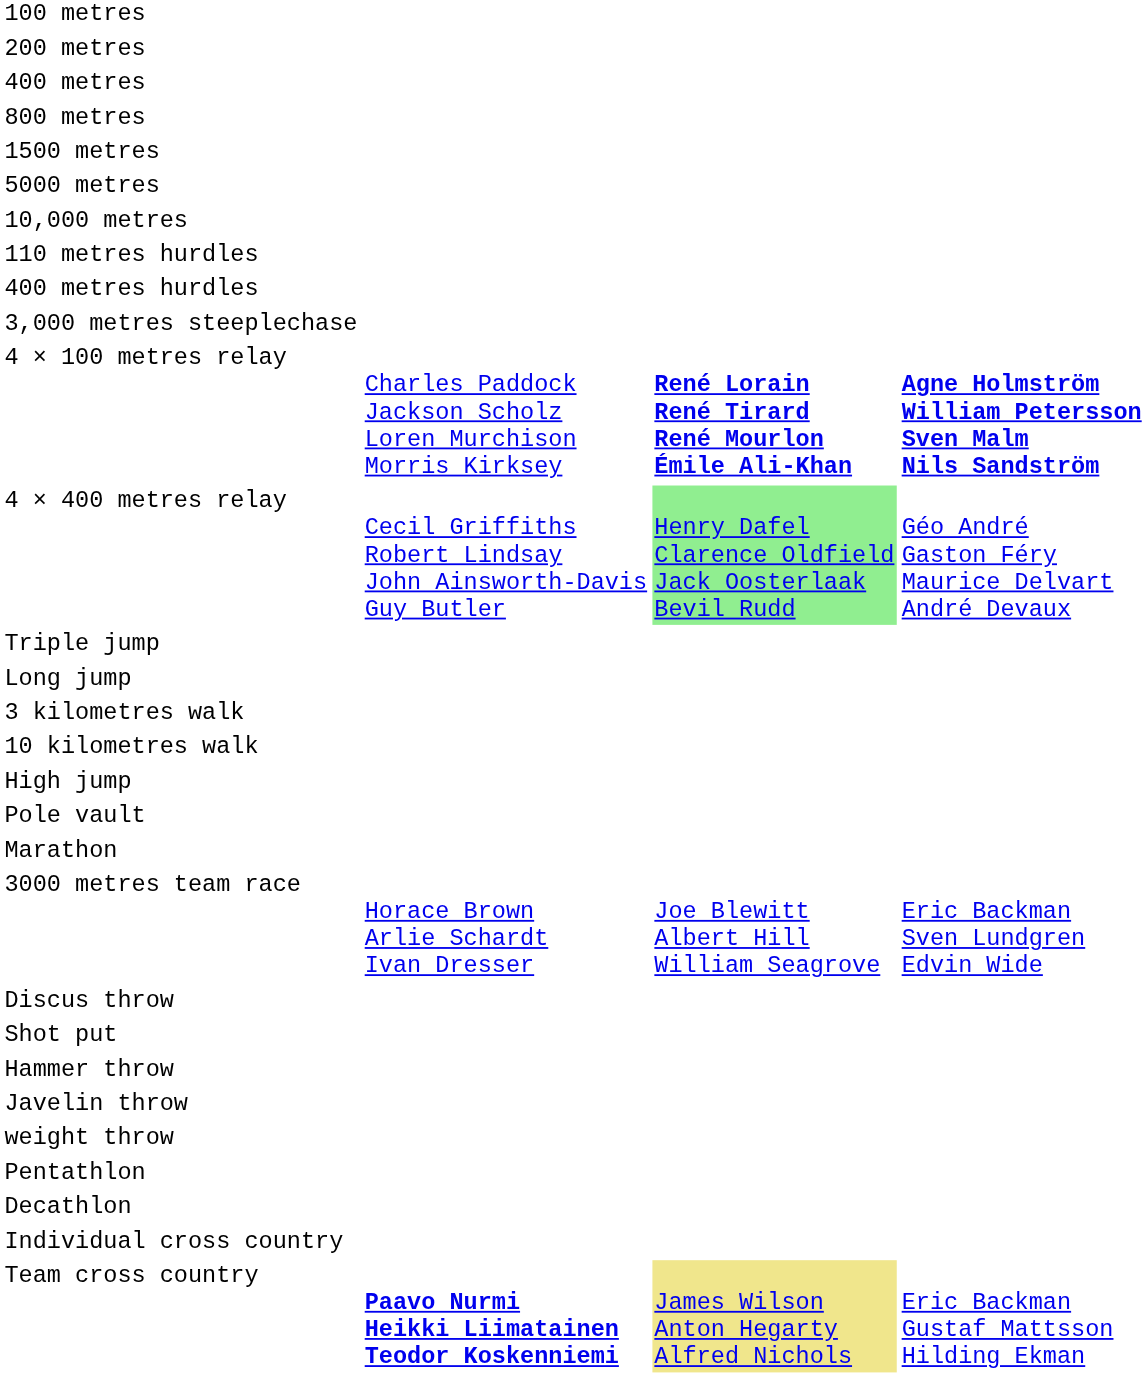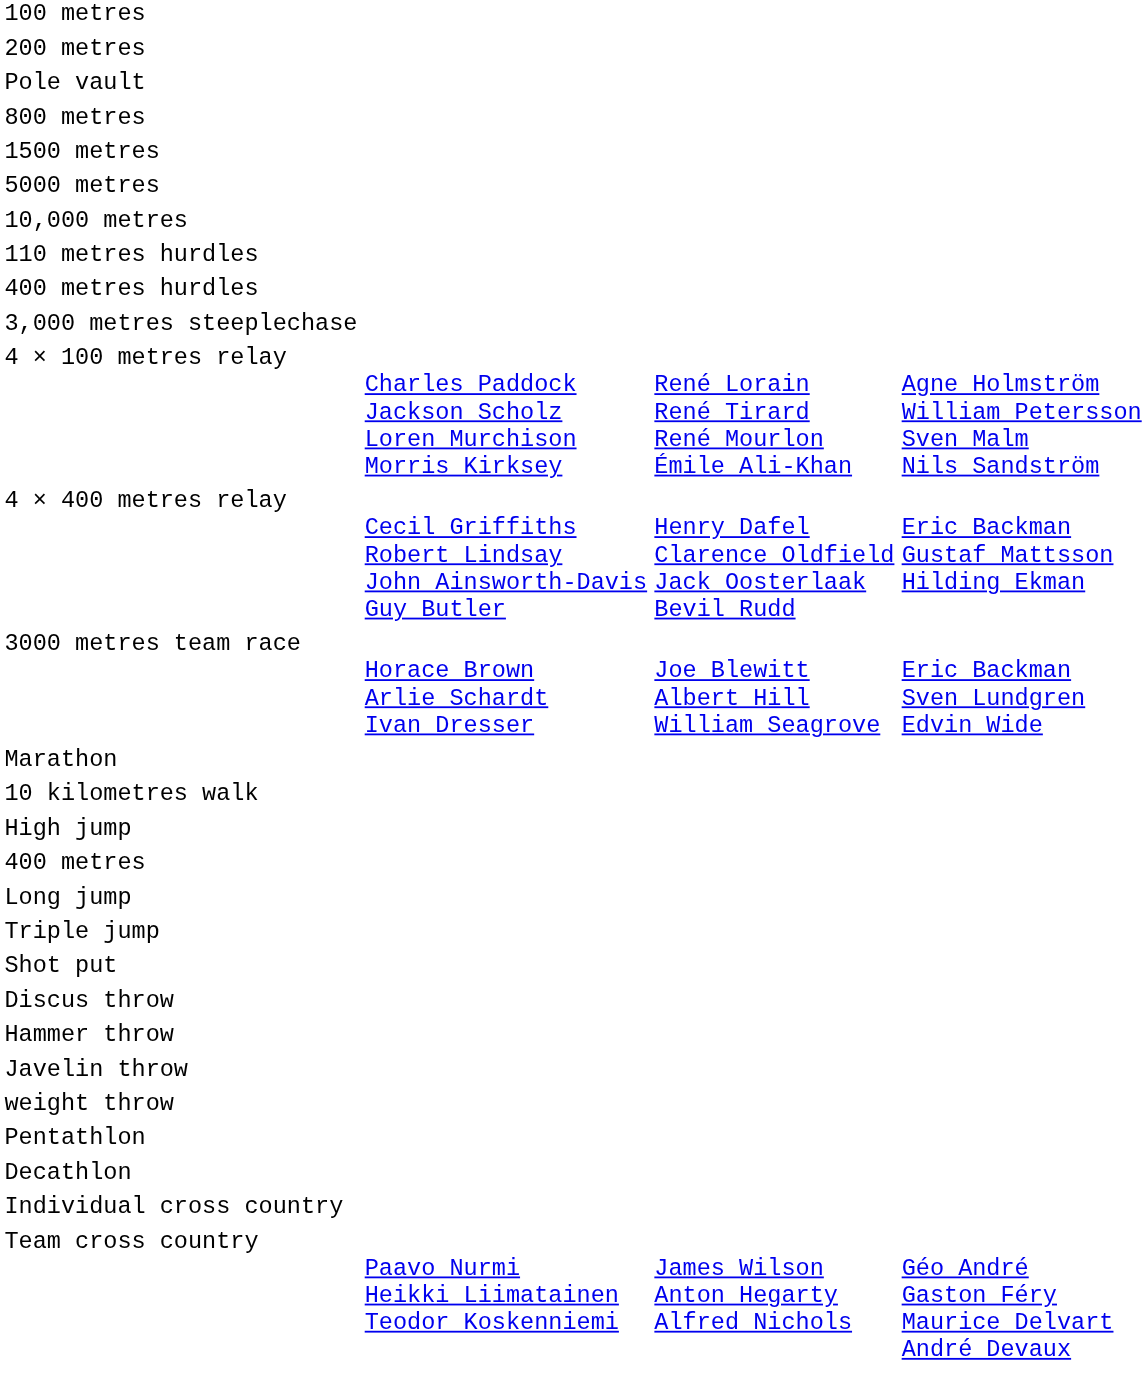 <table>
 <tr>
 <td>100 metres<br></td>
 <td></td>
 <td></td>
 <td></td>
 </tr>
 <tr>
 <td>200 metres<br></td>
 <td></td>
 <td></td>
 <td></td>
 </tr>
 <tr>
-<td>400 metres<br></td>
+<td>Pole vault<br></td>
 <td></td>
 <td></td>
 <td></td>
 </tr>
 <tr>
 <td>800 metres<br></td>
 <td></td>
 <td></td>
 <td></td>
 </tr>
 <tr>
 <td>1500 metres<br></td>
 <td></td>
 <td></td>
 <td></td>
 </tr>
 <tr>
 <td>5000 metres<br></td>
 <td></td>
 <td></td>
 <td></td>
 </tr>
 <tr>
 <td>10,000 metres<br></td>
 <td></td>
 <td></td>
 <td></td>
 </tr>
 <tr>
 <td>110 metres hurdles<br></td>
 <td></td>
 <td></td>
 <td></td>
 </tr>
 <tr>
 <td>400 metres hurdles<br></td>
 <td></td>
 <td></td>
 <td></td>
 </tr>
 <tr>
 <td>3,000 metres steeplechase<br></td>
 <td></td>
 <td></td>
 <td></td>
 </tr>
 <tr valign="top">
 <td>4 × 100 metres relay<br></td>
 <td><br><a href='#'>Charles Paddock</a><br><a href='#'>Jackson Scholz</a><br><a href='#'>Loren Murchison</a><br><a href='#'>Morris Kirksey</a></td>
-<td><strong><br><a href='#'>René Lorain</a><br><a href='#'>René Tirard</a><br><a href='#'>René Mourlon</a><br><a href='#'>Émile Ali-Khan</a></strong></td>
-<td><strong><br><a href='#'>Agne Holmström</a><br><a href='#'>William Petersson</a><br><a href='#'>Sven Malm</a><br><a href='#'>Nils Sandström</a></strong></td>
+<td><br><a href='#'>René Lorain</a><br><a href='#'>René Tirard</a><br><a href='#'>René Mourlon</a><br><a href='#'>Émile Ali-Khan</a></td>
+<td><br><a href='#'>Agne Holmström</a><br><a href='#'>William Petersson</a><br><a href='#'>Sven Malm</a><br><a href='#'>Nils Sandström</a></td>
 </tr>
 <tr valign="top">
 <td>4 × 400 metres relay<br></td>
 <td><br><a href='#'>Cecil Griffiths</a><br><a href='#'>Robert Lindsay</a><br><a href='#'>John Ainsworth-Davis</a><br><a href='#'>Guy Butler</a></td>
-<td style="background: lightgreen;"><br><a href='#'>Henry Dafel</a><br><a href='#'>Clarence Oldfield</a><br><a href='#'>Jack Oosterlaak</a><br><a href='#'>Bevil Rudd</a></td>
-<td><br><a href='#'>Géo André</a><br><a href='#'>Gaston Féry</a><br><a href='#'>Maurice Delvart</a><br><a href='#'>André Devaux</a></td>
+<td><br><a href='#'>Henry Dafel</a><br><a href='#'>Clarence Oldfield</a><br><a href='#'>Jack Oosterlaak</a><br><a href='#'>Bevil Rudd</a></td>
+<td><br><a href='#'>Eric Backman</a><br><a href='#'>Gustaf Mattsson</a><br><a href='#'>Hilding Ekman</a></td>
+</tr>
+<tr valign="top">
+<td>3000 metres team race<br></td>
+<td><br><a href='#'>Horace Brown</a><br><a href='#'>Arlie Schardt</a><br><a href='#'>Ivan Dresser</a></td>
+<td><br><a href='#'>Joe Blewitt</a><br><a href='#'>Albert Hill</a><br><a href='#'>William Seagrove</a></td>
+<td><br><a href='#'>Eric Backman</a><br><a href='#'>Sven Lundgren</a><br><a href='#'>Edvin Wide</a></td>
 </tr>
 <tr>
-<td>Triple jump<br></td>
-<td></td>
-<td></td>
-<td></td>
-</tr>
-<tr>
-<td>Long jump<br></td>
-<td></td>
-<td></td>
-<td></td>
-</tr>
-<tr>
-<td>3 kilometres walk<br></td>
+<td>Marathon<br></td>
 <td></td>
 <td></td>
 <td></td>
 </tr>
 <tr>
 <td>10 kilometres walk<br></td>
 <td></td>
 <td></td>
 <td></td>
 </tr>
 <tr>
 <td>High jump<br></td>
 <td></td>
 <td></td>
 <td></td>
 </tr>
 <tr>
-<td>Pole vault<br></td>
+<td>400 metres<br></td>
 <td></td>
 <td></td>
 <td></td>
 </tr>
 <tr>
-<td>Marathon<br></td>
+<td>Long jump<br></td>
 <td></td>
 <td></td>
 <td></td>
 </tr>
-<tr valign="top">
-<td>3000 metres team race<br></td>
-<td><br><a href='#'>Horace Brown</a><br><a href='#'>Arlie Schardt</a><br><a href='#'>Ivan Dresser</a></td>
-<td><br><a href='#'>Joe Blewitt</a><br><a href='#'>Albert Hill</a><br><a href='#'>William Seagrove</a></td>
-<td><br><a href='#'>Eric Backman</a><br><a href='#'>Sven Lundgren</a><br><a href='#'>Edvin Wide</a></td>
-</tr>
 <tr>
-<td>Discus throw<br></td>
+<td>Triple jump<br></td>
 <td></td>
 <td></td>
 <td></td>
 </tr>
 <tr>
 <td>Shot put<br></td>
+<td></td>
+<td></td>
+<td></td>
+</tr>
+<tr>
+<td>Discus throw<br></td>
 <td></td>
 <td></td>
 <td></td>
 </tr>
 <tr>
 <td>Hammer throw<br></td>
 <td></td>
 <td></td>
 <td></td>
 </tr>
 <tr>
 <td>Javelin throw<br></td>
 <td></td>
 <td></td>
 <td></td>
 </tr>
 <tr>
 <td> weight throw<br></td>
 <td></td>
 <td></td>
 <td></td>
 </tr>
 <tr>
 <td>Pentathlon<br></td>
 <td></td>
 <td></td>
 <td></td>
 </tr>
 <tr>
 <td>Decathlon<br></td>
 <td></td>
 <td></td>
 <td></td>
 </tr>
 <tr>
 <td>Individual cross country<br></td>
 <td></td>
 <td></td>
 <td></td>
 </tr>
 <tr valign="top">
 <td>Team cross country<br></td>
-<td><strong><br><a href='#'>Paavo Nurmi</a><br><a href='#'>Heikki Liimatainen</a><br><a href='#'>Teodor Koskenniemi</a></strong></td>
-<td style="background: khaki;"><br><a href='#'>James Wilson</a><br><a href='#'>Anton Hegarty</a><br><a href='#'>Alfred Nichols</a></td>
-<td><br><a href='#'>Eric Backman</a><br><a href='#'>Gustaf Mattsson</a><br><a href='#'>Hilding Ekman</a></td>
+<td><br><a href='#'>Paavo Nurmi</a><br><a href='#'>Heikki Liimatainen</a><br><a href='#'>Teodor Koskenniemi</a></td>
+<td><br><a href='#'>James Wilson</a><br><a href='#'>Anton Hegarty</a><br><a href='#'>Alfred Nichols</a></td>
+<td><br><a href='#'>Géo André</a><br><a href='#'>Gaston Féry</a><br><a href='#'>Maurice Delvart</a><br><a href='#'>André Devaux</a></td>
 </tr>
 </table>
